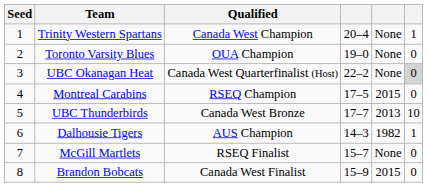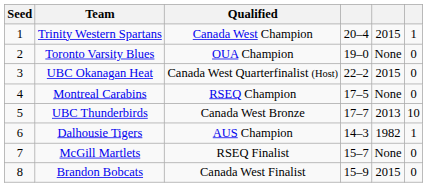 <table class="wikitable sortable" style="text-align: center;">
 <tr bgcolor="#efefef" align=center>
 <th align=left>Seed</th>
 <th align=left>Team</th>
 <th align=left>Qualified</th>
 <th align=left></th>
 <th align=left></th>
 <th align=left></th>
 </tr>
 <tr align=center>
 <td>1</td>
 <td><a href='#'>Trinity Western Spartans</a></td>
 <td><a href='#'>Canada West</a> Champion</td>
 <td>20–4</td>
-<td>None</td>
+<td>2015</td>
 <td>1</td>
 </tr>
 <tr align=center>
 <td>2</td>
 <td><a href='#'>Toronto Varsity Blues</a></td>
 <td><a href='#'>OUA</a> Champion</td>
 <td>19–0</td>
 <td>None</td>
 <td>0</td>
 </tr>
 <tr align=center>
 <td>3</td>
 <td><a href='#'>UBC Okanagan Heat</a></td>
 <td>Canada West Quarterfinalist <small>(Host)</small></td>
 <td>22–2</td>
-<td>None</td>
-<td style="background: lightgrey;">0</td>
+<td>2015</td>
+<td>0</td>
 </tr>
 <tr align=center>
 <td>4</td>
 <td><a href='#'>Montreal Carabins</a></td>
 <td><a href='#'>RSEQ</a> Champion</td>
 <td>17–5</td>
-<td>2015</td>
+<td>None</td>
 <td>0</td>
 </tr>
 <tr align=center>
 <td>5</td>
 <td><a href='#'>UBC Thunderbirds</a></td>
 <td>Canada West Bronze</td>
 <td>17–7</td>
 <td>2013</td>
 <td>10</td>
 </tr>
 <tr align=center>
 <td>6</td>
 <td><a href='#'>Dalhousie Tigers</a></td>
 <td><a href='#'>AUS</a> Champion</td>
 <td>14–3</td>
 <td>1982</td>
 <td>1</td>
 </tr>
 <tr align=center>
 <td>7</td>
 <td><a href='#'>McGill Martlets</a></td>
 <td>RSEQ Finalist</td>
 <td>15–7</td>
 <td>None</td>
 <td>0</td>
 </tr>
 <tr align=center>
 <td>8</td>
 <td><a href='#'>Brandon Bobcats</a></td>
 <td>Canada West Finalist</td>
 <td>15–9</td>
 <td>2015</td>
 <td>0</td>
 </tr>
 </table>
